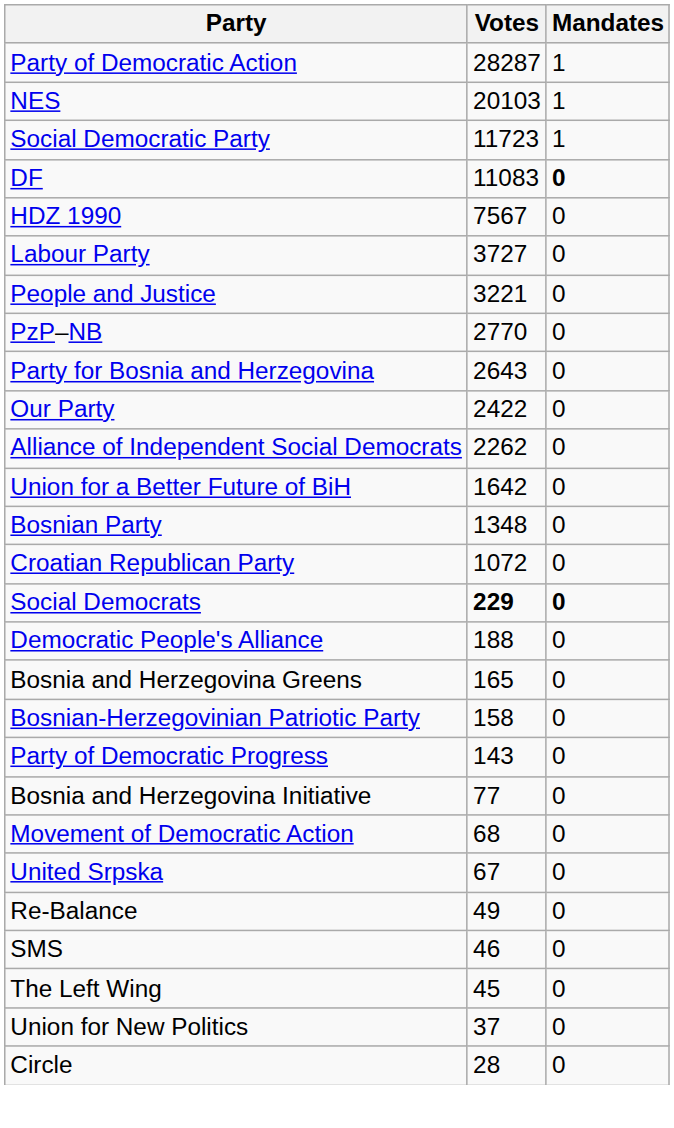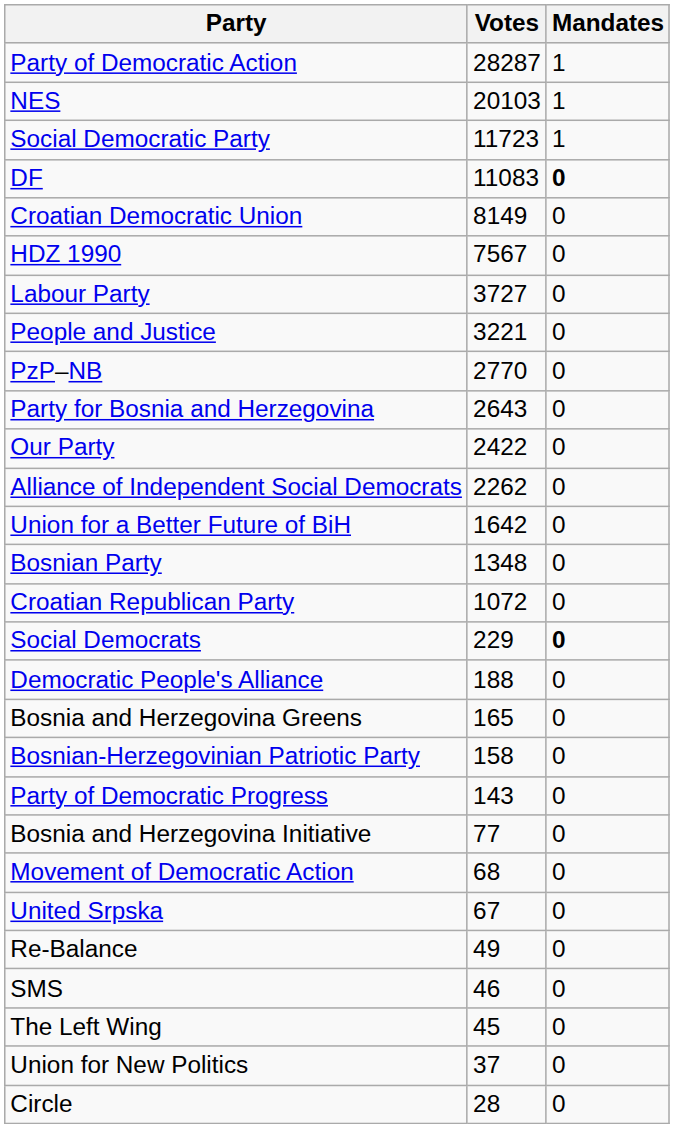 <table class="wikitable" style ="text-align: left">
 <tr>
 <th>Party</th>
 <th>Votes</th>
 <th>Mandates</th>
 </tr>
 <tr>
 <td><a href='#'>Party of Democratic Action</a></td>
 <td>28287</td>
 <td>1</td>
 </tr>
 <tr>
 <td><a href='#'>NES</a></td>
 <td>20103</td>
 <td>1</td>
 </tr>
 <tr>
 <td><a href='#'>Social Democratic Party</a></td>
 <td>11723</td>
 <td>1</td>
 </tr>
 <tr>
 <td><a href='#'>DF</a></td>
 <td>11083</td>
 <td><strong>0</strong></td>
+</tr>
+<tr>
+<td><a href='#'>Croatian Democratic Union</a></td>
+<td>8149</td>
+<td>0</td>
 </tr>
 <tr>
 <td><a href='#'>HDZ 1990</a></td>
 <td>7567</td>
 <td>0</td>
 </tr>
 <tr>
 <td><a href='#'>Labour Party</a></td>
 <td>3727</td>
 <td>0</td>
 </tr>
 <tr>
 <td><a href='#'>People and Justice</a></td>
 <td>3221</td>
 <td>0</td>
 </tr>
 <tr>
 <td><a href='#'>PzP</a>–<a href='#'>NB</a></td>
 <td>2770</td>
 <td>0</td>
 </tr>
 <tr>
 <td><a href='#'>Party for Bosnia and Herzegovina</a></td>
 <td>2643</td>
 <td>0</td>
 </tr>
 <tr>
 <td><a href='#'>Our Party</a></td>
 <td>2422</td>
 <td>0</td>
 </tr>
 <tr>
 <td><a href='#'>Alliance of Independent Social Democrats</a></td>
 <td>2262</td>
 <td>0</td>
 </tr>
 <tr>
 <td><a href='#'>Union for a Better Future of BiH</a></td>
 <td>1642</td>
 <td>0</td>
 </tr>
 <tr>
 <td><a href='#'>Bosnian Party</a></td>
 <td>1348</td>
 <td>0</td>
 </tr>
 <tr>
 <td><a href='#'>Croatian Republican Party</a></td>
 <td>1072</td>
 <td>0</td>
 </tr>
 <tr>
 <td><a href='#'>Social Democrats</a></td>
-<td><strong>229</strong></td>
+<td>229</td>
 <td><strong>0</strong></td>
 </tr>
 <tr>
 <td><a href='#'>Democratic People's Alliance</a></td>
 <td>188</td>
 <td>0</td>
 </tr>
 <tr>
 <td>Bosnia and Herzegovina Greens</td>
 <td>165</td>
 <td>0</td>
 </tr>
 <tr>
 <td><a href='#'>Bosnian-Herzegovinian Patriotic Party</a></td>
 <td>158</td>
 <td>0</td>
 </tr>
 <tr>
 <td><a href='#'>Party of Democratic Progress</a></td>
 <td>143</td>
 <td>0</td>
 </tr>
 <tr>
 <td>Bosnia and Herzegovina Initiative</td>
 <td>77</td>
 <td>0</td>
 </tr>
 <tr>
 <td><a href='#'>Movement of Democratic Action</a></td>
 <td>68</td>
 <td>0</td>
 </tr>
 <tr>
 <td><a href='#'>United Srpska</a></td>
 <td>67</td>
 <td>0</td>
 </tr>
 <tr>
 <td>Re-Balance</td>
 <td>49</td>
 <td>0</td>
 </tr>
 <tr>
 <td>SMS</td>
 <td>46</td>
 <td>0</td>
 </tr>
 <tr>
 <td>The Left Wing</td>
 <td>45</td>
 <td>0</td>
 </tr>
 <tr>
 <td>Union for New Politics</td>
 <td>37</td>
 <td>0</td>
 </tr>
 <tr>
 <td>Circle</td>
 <td>28</td>
 <td>0</td>
 </tr>
 </table>
